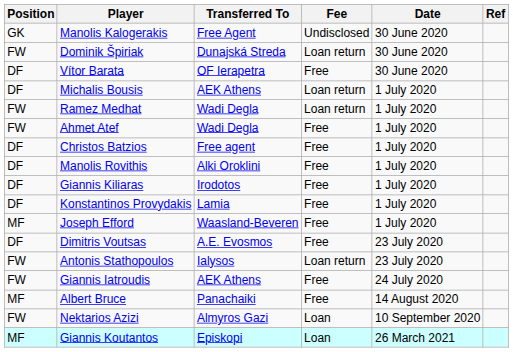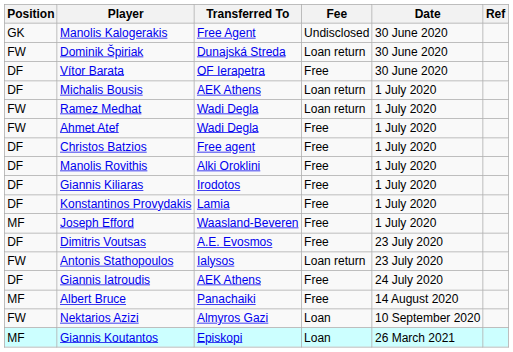 <table class="wikitable sortable">
 <tr>
 <th>Position</th>
 <th>Player</th>
 <th>Transferred To</th>
 <th>Fee</th>
 <th>Date</th>
 <th>Ref</th>
 </tr>
 <tr>
 <td>GK</td>
 <td> <a href='#'>Manolis Kalogerakis</a></td>
 <td><a href='#'>Free Agent</a></td>
 <td> Undisclosed</td>
 <td>30 June 2020</td>
 <td></td>
 </tr>
 <tr>
 <td>FW</td>
 <td> <a href='#'>Dominik Špiriak</a></td>
 <td> <a href='#'>Dunajská Streda</a></td>
 <td>Loan return</td>
 <td>30 June 2020</td>
 <td></td>
 </tr>
 <tr>
 <td>DF</td>
 <td> <a href='#'>Vítor Barata</a></td>
 <td> <a href='#'>OF Ierapetra</a></td>
 <td>Free</td>
 <td>30 June 2020</td>
 <td></td>
 </tr>
 <tr>
 <td>DF</td>
 <td> <a href='#'>Michalis Bousis</a></td>
 <td> <a href='#'>AEK Athens</a></td>
 <td>Loan return</td>
 <td>1 July 2020</td>
 <td></td>
 </tr>
 <tr>
 <td>FW</td>
 <td>  <a href='#'>Ramez Medhat</a></td>
 <td> <a href='#'>Wadi Degla</a></td>
 <td>Loan return</td>
 <td>1 July 2020</td>
 <td></td>
 </tr>
 <tr>
 <td>FW</td>
 <td> <a href='#'>Ahmet Atef</a></td>
 <td> <a href='#'>Wadi Degla</a></td>
 <td>Free</td>
 <td>1 July 2020</td>
 <td></td>
 </tr>
 <tr>
 <td>DF</td>
 <td> <a href='#'>Christos Batzios</a></td>
 <td><a href='#'>Free agent</a></td>
 <td>Free</td>
 <td>1 July 2020</td>
 <td></td>
 </tr>
 <tr>
 <td>DF</td>
 <td> <a href='#'>Manolis Rovithis</a></td>
 <td> <a href='#'>Alki Oroklini</a></td>
 <td>Free</td>
 <td>1 July 2020</td>
 <td></td>
 </tr>
 <tr>
 <td>DF</td>
 <td> <a href='#'>Giannis Kiliaras</a></td>
 <td> <a href='#'>Irodotos</a></td>
 <td>Free</td>
 <td>1 July 2020</td>
 <td></td>
 </tr>
 <tr>
 <td>DF</td>
 <td> <a href='#'>Konstantinos Provydakis</a></td>
 <td> <a href='#'>Lamia</a></td>
 <td>Free</td>
 <td>1 July 2020</td>
 <td></td>
 </tr>
 <tr>
 <td>MF</td>
 <td> <a href='#'>Joseph Efford</a></td>
 <td> <a href='#'>Waasland-Beveren</a></td>
 <td>Free</td>
 <td>1 July 2020</td>
 <td></td>
 </tr>
 <tr>
 <td>DF</td>
 <td> <a href='#'>Dimitris Voutsas</a></td>
 <td> <a href='#'>A.E. Evosmos</a></td>
 <td>Free</td>
 <td>23 July 2020</td>
 <td></td>
 </tr>
 <tr>
 <td>FW</td>
 <td> <a href='#'>Antonis Stathopoulos</a></td>
 <td> <a href='#'>Ialysos</a></td>
 <td>Loan return</td>
 <td>23 July 2020</td>
 <td></td>
 </tr>
 <tr>
-<td>FW</td>
+<td>DF</td>
 <td> <a href='#'>Giannis Iatroudis</a></td>
 <td> <a href='#'>AEK Athens</a></td>
 <td>Free</td>
 <td>24 July 2020</td>
 <td></td>
 </tr>
 <tr>
 <td>MF</td>
 <td> <a href='#'>Albert Bruce</a></td>
 <td> <a href='#'>Panachaiki</a></td>
 <td>Free</td>
 <td>14 August 2020</td>
 <td></td>
 </tr>
 <tr>
 <td>FW</td>
 <td> <a href='#'>Nektarios Azizi</a></td>
 <td> <a href='#'>Almyros Gazi</a></td>
 <td>Loan</td>
 <td>10 September 2020</td>
 <td></td>
 </tr>
 <tr>
 <th style="background:#CCFFFF; text-align:left; font-weight: normal;">MF</th>
 <th style="background:#CCFFFF; text-align:left; font-weight: normal;"> <a href='#'>Giannis Koutantos</a></th>
 <th style="background:#CCFFFF; text-align:left; font-weight: normal;"> <a href='#'>Episkopi</a></th>
 <th style="background:#CCFFFF; text-align:left; font-weight: normal;">Loan</th>
 <th style="background:#CCFFFF; text-align:left; font-weight: normal;">26 March 2021</th>
 <th style="background:#CCFFFF; text-align:left; font-weight: normal;"></th>
 </tr>
 </table>
